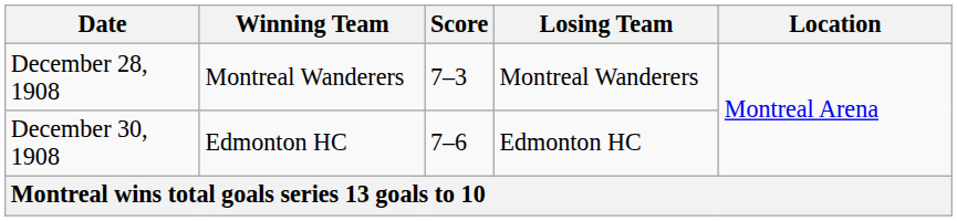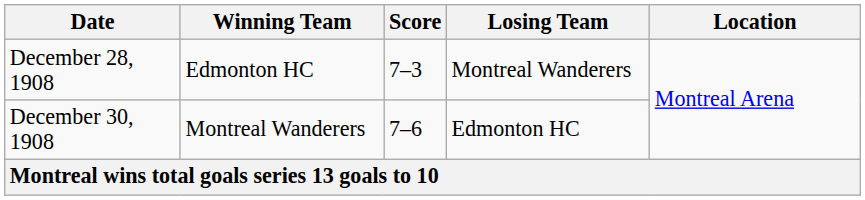 <table class="wikitable">
 <tr>
 <th width="120">Date</th>
 <th width="140">Winning Team</th>
 <th width="5">Score</th>
 <th width="140">Losing Team</th>
 <th width="145">Location</th>
 </tr>
 <tr>
 <td>December 28, 1908</td>
-<td>Montreal Wanderers</td>
+<td>Edmonton HC</td>
 <td>7–3</td>
 <td>Montreal Wanderers</td>
 <td rowspan="2"><a href='#'>Montreal Arena</a></td>
 </tr>
 <tr>
 <td>December 30, 1908</td>
-<td>Edmonton HC</td>
+<td>Montreal Wanderers</td>
 <td>7–6</td>
 <td>Edmonton HC</td>
 </tr>
 <tr>
 <th colspan="5" style="text-align:left;">Montreal wins total goals series 13 goals to 10</th>
 </tr>
 </table>
